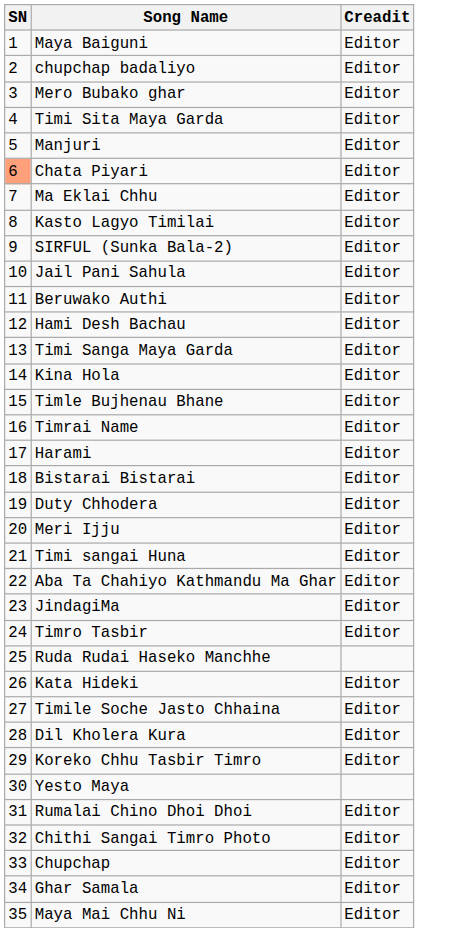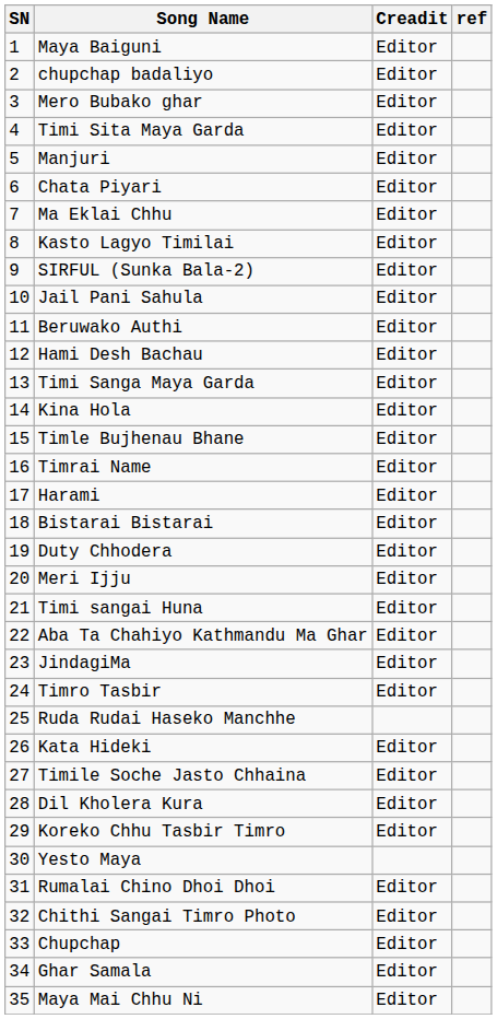 <table class="wikitable sortable">
 <tr>
 <th>SN</th>
 <th>Song Name</th>
 <th>Creadit</th>
+<th>ref</th>
 </tr>
 <tr>
 <td>1</td>
 <td>Maya Baiguni</td>
 <td>Editor</td>
+<td></td>
 </tr>
 <tr>
 <td>2</td>
 <td>chupchap badaliyo</td>
 <td>Editor</td>
+<td></td>
 </tr>
 <tr>
 <td>3</td>
 <td>Mero Bubako ghar</td>
 <td>Editor</td>
+<td></td>
 </tr>
 <tr>
 <td>4</td>
 <td>Timi Sita Maya Garda</td>
 <td>Editor</td>
+<td></td>
 </tr>
 <tr>
 <td>5</td>
 <td>Manjuri</td>
 <td>Editor</td>
+<td></td>
 </tr>
 <tr>
-<td style="background: lightsalmon;">6</td>
+<td>6</td>
 <td>Chata Piyari</td>
 <td>Editor</td>
+<td></td>
 </tr>
 <tr>
 <td>7</td>
 <td>Ma Eklai Chhu</td>
 <td>Editor</td>
+<td></td>
 </tr>
 <tr>
 <td>8</td>
 <td>Kasto Lagyo Timilai</td>
 <td>Editor</td>
+<td></td>
 </tr>
 <tr>
 <td>9</td>
 <td>SIRFUL (Sunka Bala-2)</td>
 <td>Editor</td>
+<td></td>
 </tr>
 <tr>
 <td>10</td>
 <td>Jail Pani Sahula</td>
 <td>Editor</td>
+<td></td>
 </tr>
 <tr>
 <td>11</td>
 <td>Beruwako Authi</td>
 <td>Editor</td>
+<td></td>
 </tr>
 <tr>
 <td>12</td>
 <td>Hami Desh Bachau</td>
 <td>Editor</td>
+<td></td>
 </tr>
 <tr>
 <td>13</td>
 <td>Timi Sanga Maya Garda</td>
 <td>Editor</td>
+<td></td>
 </tr>
 <tr>
 <td>14</td>
 <td>Kina Hola</td>
 <td>Editor</td>
+<td></td>
 </tr>
 <tr>
 <td>15</td>
 <td>Timle Bujhenau Bhane</td>
 <td>Editor</td>
+<td></td>
 </tr>
 <tr>
 <td>16</td>
 <td>Timrai Name</td>
 <td>Editor</td>
+<td></td>
 </tr>
 <tr>
 <td>17</td>
 <td>Harami</td>
 <td>Editor</td>
+<td></td>
 </tr>
 <tr>
 <td>18</td>
 <td>Bistarai Bistarai</td>
 <td>Editor</td>
+<td></td>
 </tr>
 <tr>
 <td>19</td>
 <td>Duty Chhodera</td>
 <td>Editor</td>
+<td></td>
 </tr>
 <tr>
 <td>20</td>
 <td>Meri Ijju</td>
 <td>Editor</td>
+<td></td>
 </tr>
 <tr>
 <td>21</td>
 <td>Timi sangai Huna</td>
 <td>Editor</td>
+<td></td>
 </tr>
 <tr>
 <td>22</td>
 <td>Aba Ta Chahiyo Kathmandu Ma Ghar</td>
 <td>Editor</td>
+<td></td>
 </tr>
 <tr>
 <td>23</td>
 <td>JindagiMa</td>
 <td>Editor</td>
+<td></td>
 </tr>
 <tr>
 <td>24</td>
 <td>Timro Tasbir</td>
 <td>Editor</td>
+<td></td>
 </tr>
 <tr>
 <td>25</td>
 <td>Ruda Rudai Haseko Manchhe</td>
+<td></td>
 <td></td>
 </tr>
 <tr>
 <td>26</td>
 <td>Kata Hideki</td>
 <td>Editor</td>
+<td></td>
 </tr>
 <tr>
 <td>27</td>
 <td>Timile Soche Jasto Chhaina</td>
 <td>Editor</td>
+<td></td>
 </tr>
 <tr>
 <td>28</td>
 <td>Dil Kholera Kura</td>
 <td>Editor</td>
+<td></td>
 </tr>
 <tr>
 <td>29</td>
 <td>Koreko Chhu Tasbir Timro</td>
 <td>Editor</td>
+<td></td>
 </tr>
 <tr>
 <td>30</td>
 <td>Yesto Maya</td>
+<td></td>
 <td></td>
 </tr>
 <tr>
 <td>31</td>
 <td>Rumalai Chino Dhoi Dhoi</td>
 <td>Editor</td>
+<td></td>
 </tr>
 <tr>
 <td>32</td>
 <td>Chithi Sangai Timro Photo</td>
 <td>Editor</td>
+<td></td>
 </tr>
 <tr>
 <td>33</td>
 <td>Chupchap</td>
 <td>Editor</td>
+<td></td>
 </tr>
 <tr>
 <td>34</td>
 <td>Ghar Samala</td>
 <td>Editor</td>
+<td></td>
 </tr>
 <tr>
 <td>35</td>
 <td>Maya Mai Chhu Ni</td>
 <td>Editor</td>
+<td></td>
 </tr>
 </table>
